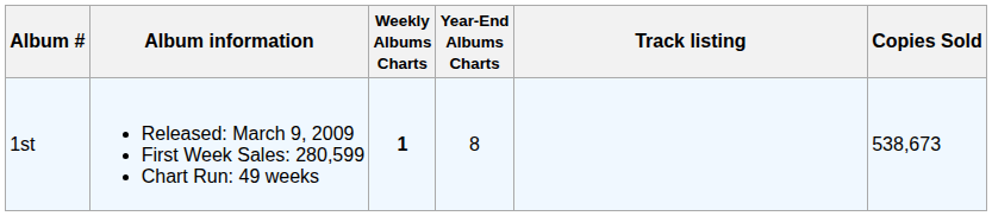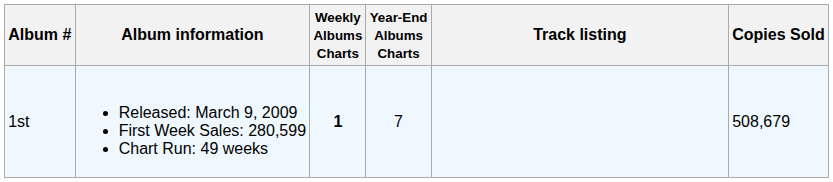 <table class="wikitable">
 <tr>
 <th>Album #</th>
 <th>Album information</th>
 <th><small>Weekly<br>Albums<br>Charts</small></th>
 <th><small>Year-End<br>Albums<br>Charts</small></th>
 <th align="left" width="290px">Track listing</th>
 <th>Copies Sold</th>
 </tr>
 <tr bgcolor="#F0F8FF">
 <td>1st</td>
 <td><br><ul><li>Released: March 9, 2009</li><li>First Week Sales: 280,599</li><li>Chart Run: 49 weeks</li></ul></td>
 <td align="center"><strong>1</strong></td>
-<td align="center">8</td>
+<td align="center">7</td>
 <td style="font-size: 85%;"></td>
-<td>538,673</td>
+<td>508,679</td>
 </tr>
 <tr bgcolor="#F0F8FF">
 </tr>
 </table>
